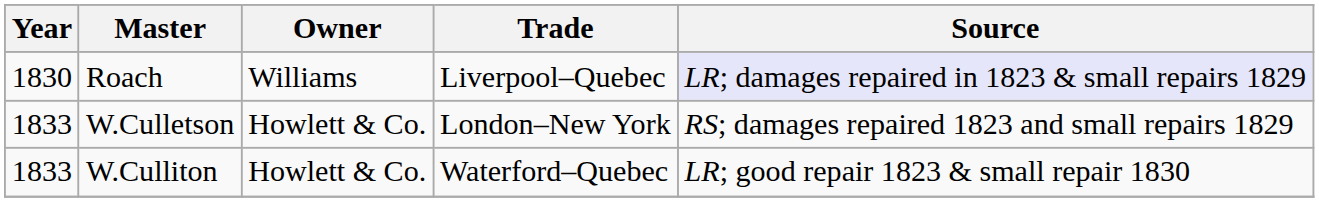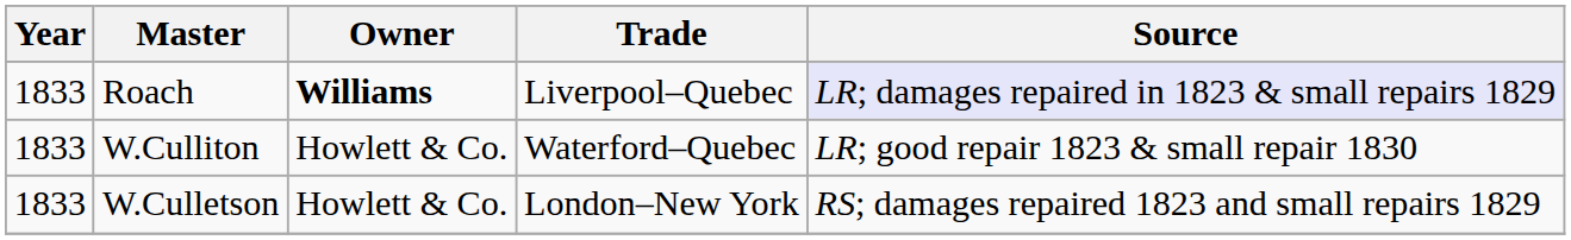 <table class="sortable wikitable">
 <tr>
 <th>Year</th>
 <th>Master</th>
 <th>Owner</th>
 <th>Trade</th>
 <th>Source</th>
 </tr>
 <tr>
-<td>1830</td>
+<td>1833</td>
 <td>Roach</td>
-<td>Williams</td>
+<td><strong>Williams</strong></td>
 <td>Liverpool–Quebec</td>
 <td style="background: lavender;"><em>LR</em>; damages repaired in 1823 & small repairs 1829</td>
+</tr>
+<tr>
+<td>1833</td>
+<td>W.Culliton</td>
+<td>Howlett & Co.</td>
+<td>Waterford–Quebec</td>
+<td><em>LR</em>; good repair 1823 & small repair 1830</td>
 </tr>
 <tr>
 <td>1833</td>
 <td>W.Culletson</td>
 <td>Howlett & Co.</td>
 <td>London–New York</td>
 <td><em>RS</em>; damages repaired 1823 and small repairs 1829</td>
 </tr>
 <tr>
-<td>1833</td>
-<td>W.Culliton</td>
-<td>Howlett & Co.</td>
-<td>Waterford–Quebec</td>
-<td><em>LR</em>; good repair 1823 & small repair 1830</td>
-</tr>
-<tr>
 </tr>
 </table>
